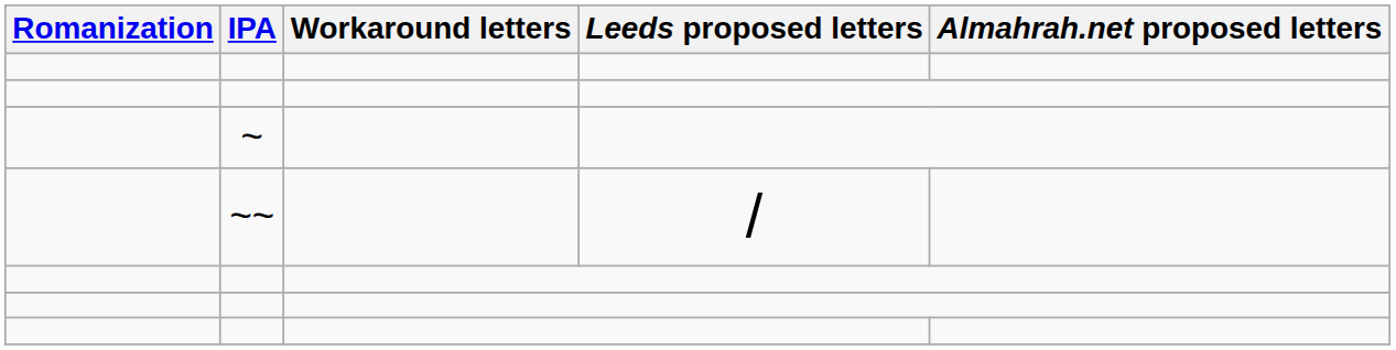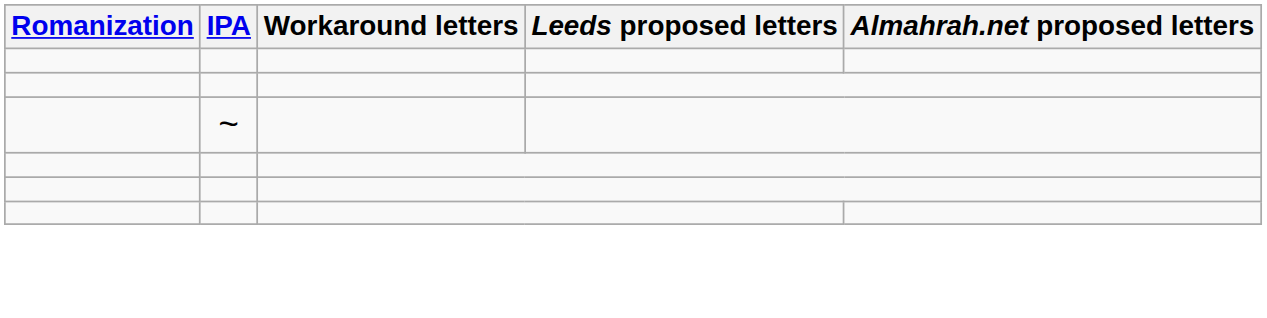 <table class="wikitable" style="text-align: center">
 <tr>
 <th><a href='#'>Romanization</a></th>
 <th><a href='#'>IPA</a></th>
 <th>Workaround letters</th>
 <th><em>Leeds</em> proposed letters</th>
 <th><em>Almahrah.net</em> proposed letters</th>
 </tr>
 <tr>
 <td style="font-size:125%"></td>
 <td style="font-size:125%"></td>
 <td style="font-size:200%"></td>
 <td style="font-size:200%"></td>
 <td style="font-size:200%"></td>
 </tr>
 <tr>
 <td style="font-size:125%"></td>
 <td style="font-size:125%"></td>
 <td style="font-size:200%"></td>
 <td style="font-size:200%" colspan="2"></td>
 </tr>
 <tr>
 <td style="font-size:125%"></td>
 <td style="font-size:125%">~</td>
 <td style="font-size:200%"></td>
 <td style="font-size:200%" colspan="2"></td>
 </tr>
 <tr>
 <td style="font-size:125%"></td>
-<td style="font-size:125%">~~</td>
-<td style="font-size:200%"></td>
-<td style="font-size:200%"> / </td>
-<td style="font-size:200%"></td>
-</tr>
-<tr>
-<td style="font-size:125%"></td>
 <td style="font-size:125%"></td>
 <td style="font-size:200%" colspan="3"></td>
 </tr>
 <tr>
 <td style="font-size:125%"></td>
 <td style="font-size:125%"></td>
 <td style="font-size:200%" colspan="3"></td>
 </tr>
 <tr>
 <td style="font-size:125%"></td>
 <td style="font-size:125%"></td>
 <td style="font-size:200%" colspan="2"></td>
 <td style="font-size:200%"></td>
 </tr>
 </table>
